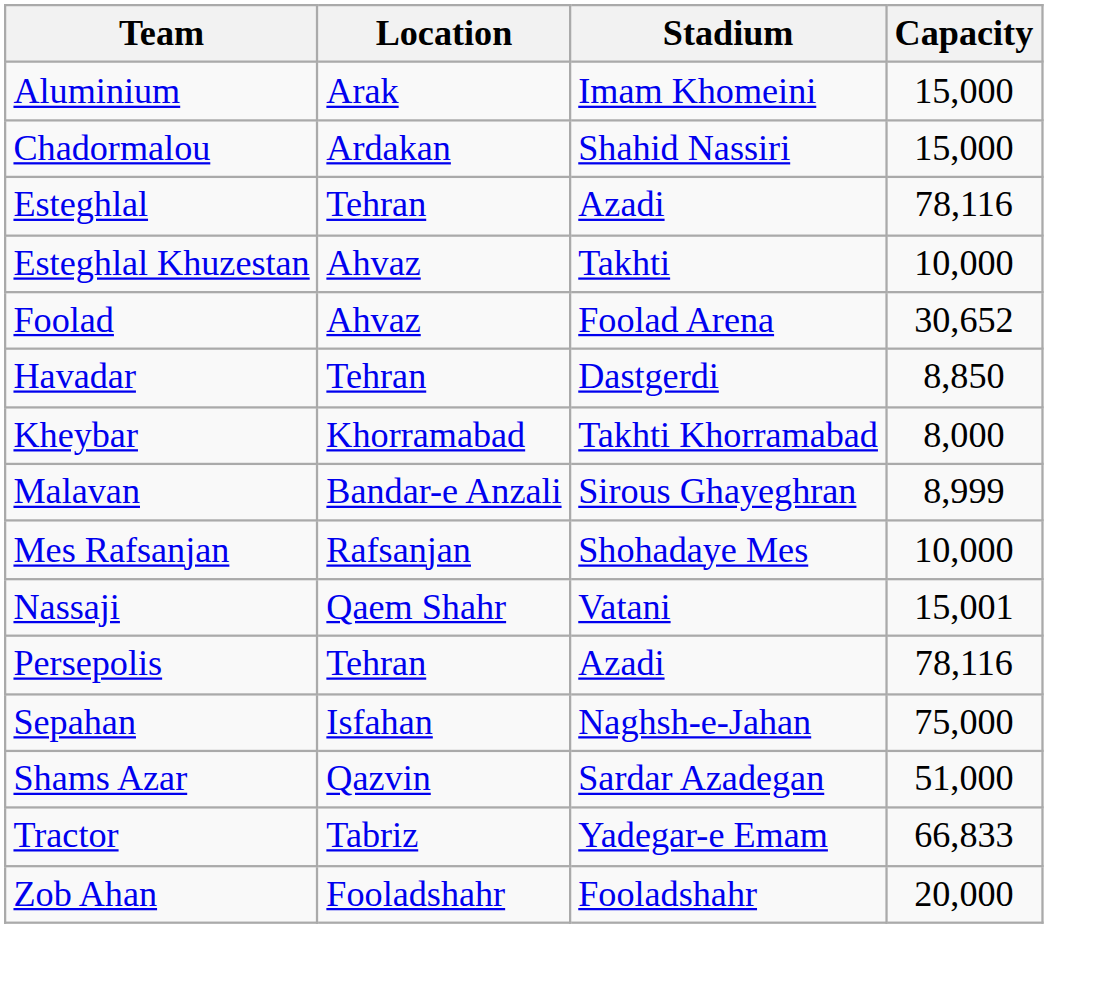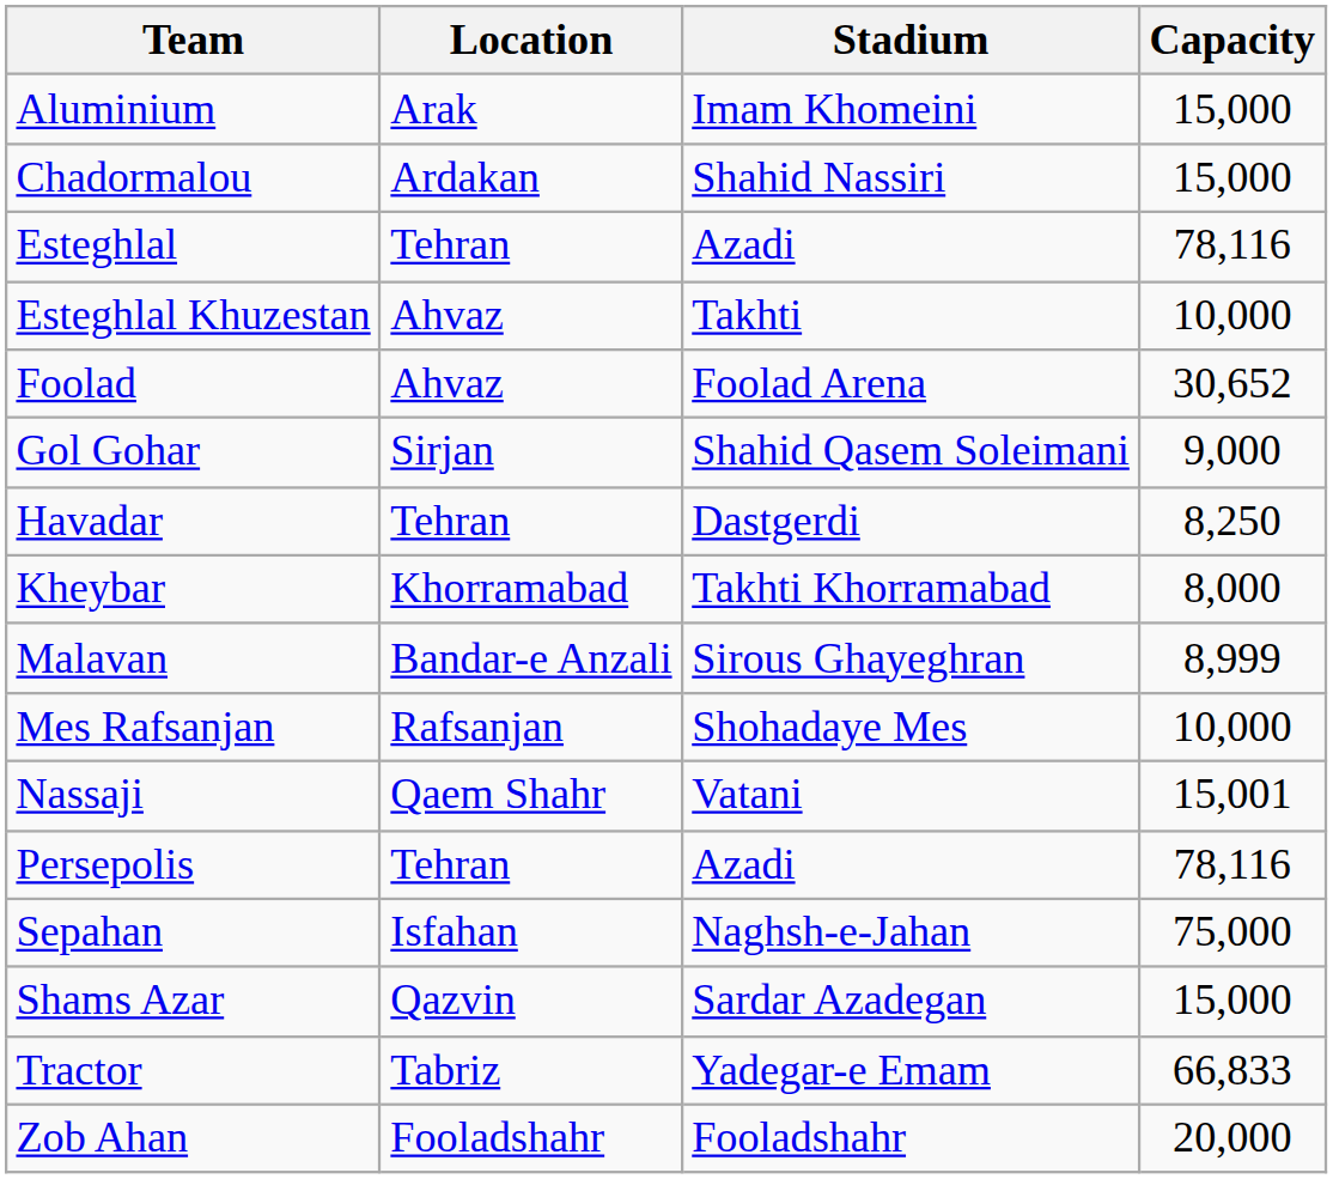 <table class="wikitable sortable">
 <tr>
 <th>Team</th>
 <th>Location</th>
 <th>Stadium</th>
 <th>Capacity</th>
 </tr>
 <tr>
 <td><a href='#'>Aluminium</a></td>
 <td><a href='#'>Arak</a></td>
 <td><a href='#'>Imam Khomeini</a></td>
 <td style="text-align:center">15,000</td>
 </tr>
 <tr>
 <td><a href='#'>Chadormalou</a></td>
 <td><a href='#'>Ardakan</a></td>
 <td><a href='#'>Shahid Nassiri</a></td>
 <td style="text-align:center">15,000</td>
 </tr>
 <tr>
 <td><a href='#'>Esteghlal</a></td>
 <td><a href='#'>Tehran</a></td>
 <td><a href='#'>Azadi</a></td>
 <td style="text-align:center">78,116</td>
 </tr>
 <tr>
 <td><a href='#'>Esteghlal Khuzestan</a></td>
 <td><a href='#'>Ahvaz</a></td>
 <td><a href='#'>Takhti</a></td>
 <td style="text-align:center">10,000</td>
 </tr>
 <tr>
 <td><a href='#'>Foolad</a></td>
 <td><a href='#'>Ahvaz</a></td>
 <td><a href='#'>Foolad Arena</a></td>
 <td style="text-align:center">30,652</td>
 </tr>
 <tr>
+<td><a href='#'>Gol Gohar</a></td>
+<td><a href='#'>Sirjan</a></td>
+<td><a href='#'>Shahid Qasem Soleimani</a></td>
+<td style="text-align:center">9,000</td>
+</tr>
+<tr>
 <td><a href='#'>Havadar</a></td>
 <td><a href='#'>Tehran</a></td>
 <td><a href='#'>Dastgerdi</a></td>
-<td style="text-align:center">8,850</td>
+<td style="text-align:center">8,250</td>
 </tr>
 <tr>
 <td><a href='#'>Kheybar</a></td>
 <td><a href='#'>Khorramabad</a></td>
 <td><a href='#'>Takhti Khorramabad</a></td>
 <td style="text-align:center">8,000</td>
 </tr>
 <tr>
 <td><a href='#'>Malavan</a></td>
 <td><a href='#'>Bandar-e Anzali</a></td>
 <td><a href='#'>Sirous Ghayeghran</a></td>
 <td style="text-align:center">8,999</td>
 </tr>
 <tr>
 <td><a href='#'>Mes Rafsanjan</a></td>
 <td><a href='#'>Rafsanjan</a></td>
 <td><a href='#'>Shohadaye Mes</a></td>
 <td style="text-align:center">10,000</td>
 </tr>
 <tr>
 <td><a href='#'>Nassaji</a></td>
 <td><a href='#'>Qaem Shahr</a></td>
 <td><a href='#'>Vatani</a></td>
 <td style="text-align:center">15,001</td>
 </tr>
 <tr>
 <td><a href='#'>Persepolis</a></td>
 <td><a href='#'>Tehran</a></td>
 <td><a href='#'>Azadi</a></td>
 <td style="text-align:center">78,116</td>
 </tr>
 <tr>
 <td><a href='#'>Sepahan</a></td>
 <td><a href='#'>Isfahan</a></td>
 <td><a href='#'>Naghsh-e-Jahan</a></td>
 <td style="text-align:center">75,000</td>
 </tr>
 <tr>
 <td><a href='#'>Shams Azar</a></td>
 <td><a href='#'>Qazvin</a></td>
 <td><a href='#'>Sardar Azadegan</a></td>
-<td style="text-align:center">51,000</td>
+<td style="text-align:center">15,000</td>
 </tr>
 <tr>
 <td><a href='#'>Tractor</a></td>
 <td><a href='#'>Tabriz</a></td>
 <td><a href='#'>Yadegar-e Emam</a></td>
 <td style="text-align:center">66,833</td>
 </tr>
 <tr>
 <td><a href='#'>Zob Ahan</a></td>
 <td><a href='#'>Fooladshahr</a></td>
 <td><a href='#'>Fooladshahr</a></td>
 <td style="text-align:center">20,000</td>
 </tr>
 </table>
